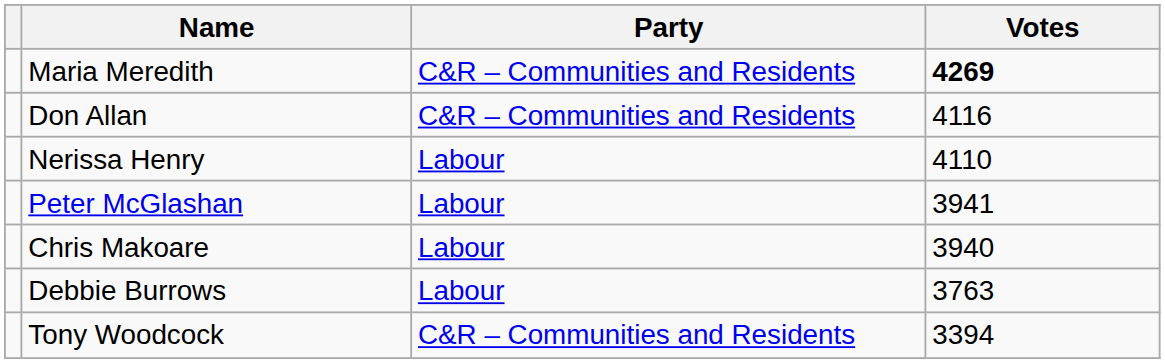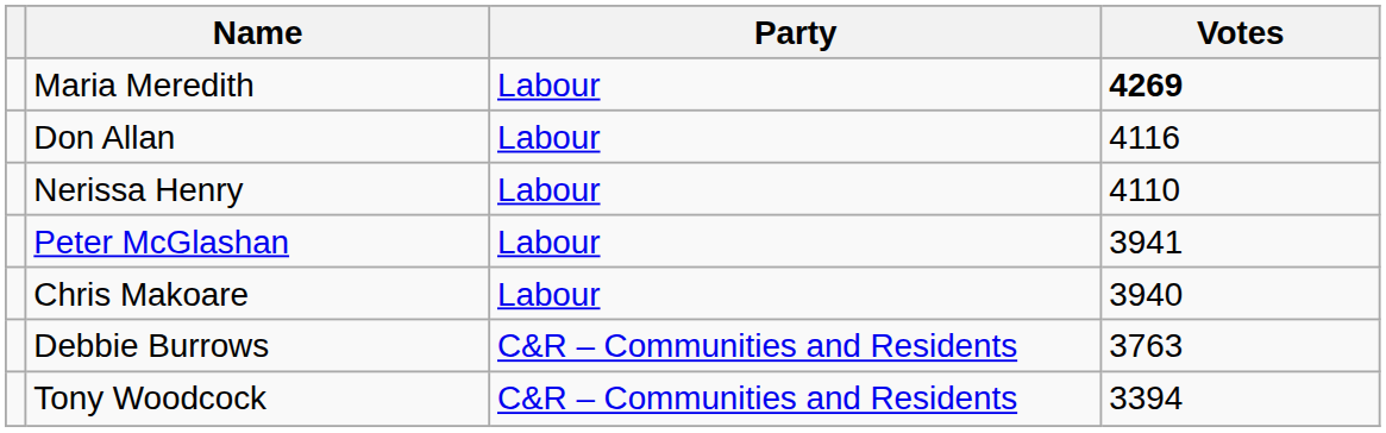 <table width="50%" class="wikitable" style="font-size: 95%; width=20%;">
 <tr>
 <th width=1%></th>
 <th width=25%>Name</th>
 <th width=33%>Party</th>
 <th width=15%>Votes</th>
 </tr>
 <tr>
 <td bgcolor=></td>
 <td>Maria Meredith</td>
-<td><a href='#'>C&R – Communities and Residents</a></td>
+<td><a href='#'>Labour</a></td>
 <td><strong>4269</strong></td>
 </tr>
 <tr>
 <td bgcolor=></td>
 <td>Don Allan</td>
-<td><a href='#'>C&R – Communities and Residents</a></td>
+<td><a href='#'>Labour</a></td>
 <td>4116</td>
 </tr>
 <tr>
 <td bgcolor=></td>
 <td>Nerissa Henry</td>
 <td><a href='#'>Labour</a></td>
 <td>4110</td>
 </tr>
 <tr>
 <td bgcolor=></td>
 <td><a href='#'>Peter McGlashan</a></td>
 <td><a href='#'>Labour</a></td>
 <td>3941</td>
 </tr>
 <tr>
 <td bgcolor=></td>
 <td>Chris Makoare</td>
 <td><a href='#'>Labour</a></td>
 <td>3940</td>
 </tr>
 <tr>
 <td bgcolor=></td>
 <td>Debbie Burrows</td>
-<td><a href='#'>Labour</a></td>
+<td><a href='#'>C&R – Communities and Residents</a></td>
 <td>3763</td>
 </tr>
 <tr>
 <td bgcolor=></td>
 <td>Tony Woodcock</td>
 <td><a href='#'>C&R – Communities and Residents</a></td>
 <td>3394</td>
 </tr>
 </table>
